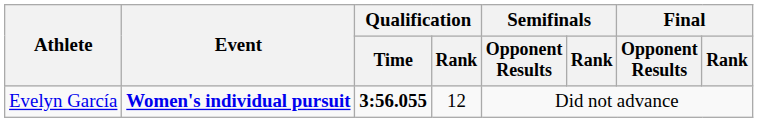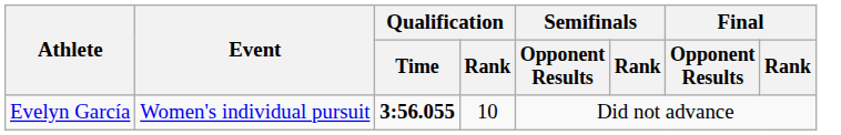 <table class=wikitable style="font-size:90%">
 <tr>
 <th rowspan="2">Athlete</th>
 <th rowspan="2">Event</th>
 <th colspan="2">Qualification</th>
 <th colspan="2">Semifinals</th>
 <th colspan="2">Final</th>
 </tr>
 <tr style="font-size:95%">
 <th>Time</th>
 <th>Rank</th>
 <th>Opponent<br>Results</th>
 <th>Rank</th>
 <th>Opponent<br>Results</th>
 <th>Rank</th>
 </tr>
 <tr align=center>
 <td align=left><a href='#'>Evelyn García</a></td>
-<td align=left><strong><a href='#'>Women's individual pursuit</a></strong></td>
+<td align=left><a href='#'>Women's individual pursuit</a></td>
 <td><strong>3:56.055</strong></td>
-<td>12</td>
+<td>10</td>
 <td colspan=4>Did not advance</td>
 </tr>
 </table>
